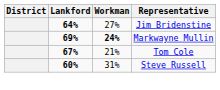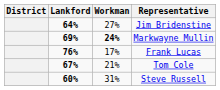 <table class=wikitable>
 <tr>
 <th>District</th>
 <th>Lankford</th>
 <th>Workman</th>
 <th>Representative</th>
 </tr>
 <tr align=center>
 <th></th>
 <td><strong>64%</strong></td>
 <td>27%</td>
 <td><a href='#'>Jim Bridenstine</a></td>
 </tr>
 <tr align=center>
 <th></th>
 <td><strong>69%</strong></td>
 <td><strong>24%</strong></td>
 <td><a href='#'>Markwayne Mullin</a></td>
 </tr>
 <tr align=center>
 <th></th>
+<td><strong>76%</strong></td>
+<td>17%</td>
+<td><a href='#'>Frank Lucas</a></td>
+</tr>
+<tr align=center>
+<th></th>
 <td><strong>67%</strong></td>
 <td>21%</td>
 <td><a href='#'>Tom Cole</a></td>
 </tr>
 <tr align=center>
 <th></th>
 <td><strong>60%</strong></td>
 <td>31%</td>
 <td><a href='#'>Steve Russell</a></td>
 </tr>
 </table>
